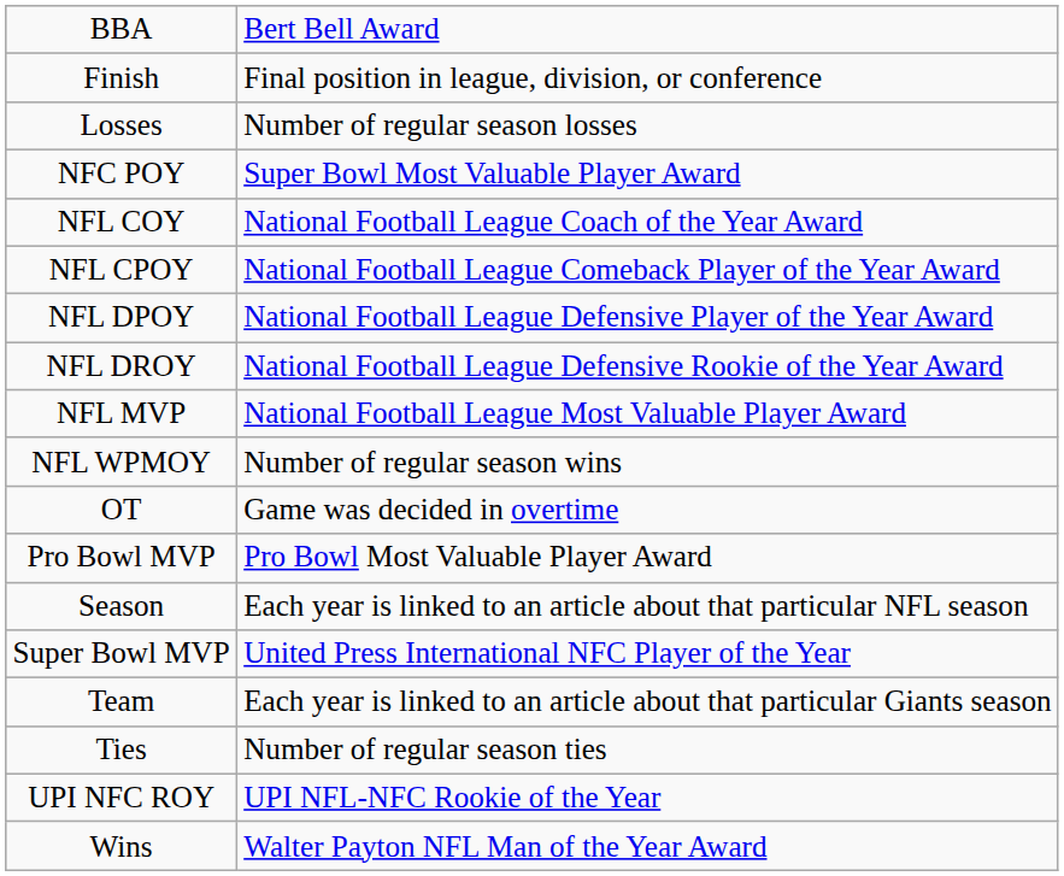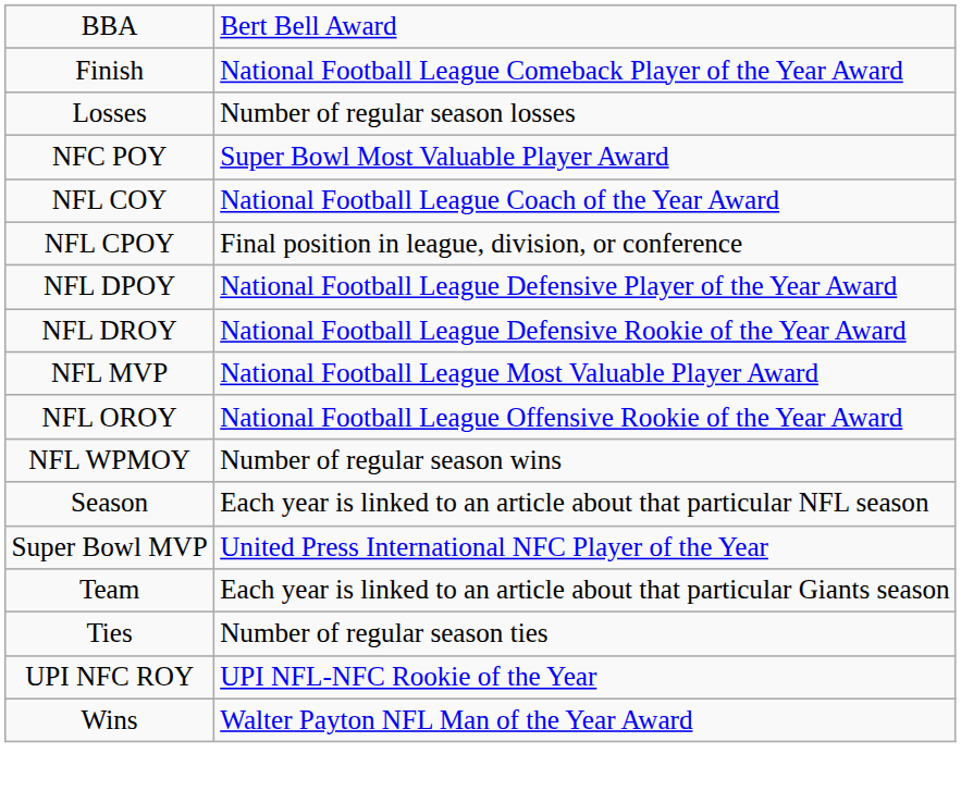 <table class="wikitable">
 <tr>
 <td style="text-align:center;">BBA</td>
 <td><a href='#'>Bert Bell Award</a></td>
 </tr>
 <tr>
 <td style="text-align:center;">Finish</td>
-<td>Final position in league, division, or conference</td>
+<td><a href='#'>National Football League Comeback Player of the Year Award</a></td>
 </tr>
 <tr>
 <td style="text-align:center;">Losses</td>
 <td>Number of regular season losses</td>
 </tr>
 <tr>
 <td style="text-align:center;">NFC POY</td>
 <td><a href='#'>Super Bowl Most Valuable Player Award</a></td>
 </tr>
 <tr>
 <td style="text-align:center;">NFL COY</td>
 <td><a href='#'>National Football League Coach of the Year Award</a></td>
 </tr>
 <tr>
 <td style="text-align:center;">NFL CPOY</td>
-<td><a href='#'>National Football League Comeback Player of the Year Award</a></td>
+<td>Final position in league, division, or conference</td>
 </tr>
 <tr>
 <td style="text-align:center;">NFL DPOY</td>
 <td><a href='#'>National Football League Defensive Player of the Year Award</a></td>
 </tr>
 <tr>
 <td style="text-align:center;">NFL DROY</td>
 <td><a href='#'>National Football League Defensive Rookie of the Year Award</a></td>
 </tr>
 <tr>
 <td style="text-align:center;">NFL MVP</td>
 <td><a href='#'>National Football League Most Valuable Player Award</a></td>
 </tr>
 <tr>
+<td style="text-align:center;">NFL OROY</td>
+<td><a href='#'>National Football League Offensive Rookie of the Year Award</a></td>
+</tr>
+<tr>
 <td style="text-align:center;">NFL WPMOY</td>
 <td>Number of regular season wins</td>
-</tr>
-<tr>
-<td style="text-align:center;">OT</td>
-<td>Game was decided in <a href='#'>overtime</a></td>
-</tr>
-<tr>
-<td style="text-align:center;">Pro Bowl MVP</td>
-<td><a href='#'>Pro Bowl</a> Most Valuable Player Award</td>
 </tr>
 <tr>
 <td style="text-align:center;">Season</td>
 <td>Each year is linked to an article about that particular NFL season</td>
 </tr>
 <tr>
 <td style="text-align:center;">Super Bowl MVP</td>
 <td><a href='#'>United Press International NFC Player of the Year</a></td>
 </tr>
 <tr>
 <td style="text-align:center;">Team</td>
 <td>Each year is linked to an article about that particular Giants season</td>
 </tr>
 <tr>
 <td style="text-align:center;">Ties</td>
 <td>Number of regular season ties</td>
 </tr>
 <tr>
 <td style="text-align:center;">UPI NFC ROY</td>
 <td><a href='#'>UPI NFL-NFC Rookie of the Year</a></td>
 </tr>
 <tr>
 <td style="text-align:center;">Wins</td>
 <td><a href='#'>Walter Payton NFL Man of the Year Award</a></td>
 </tr>
 </table>
